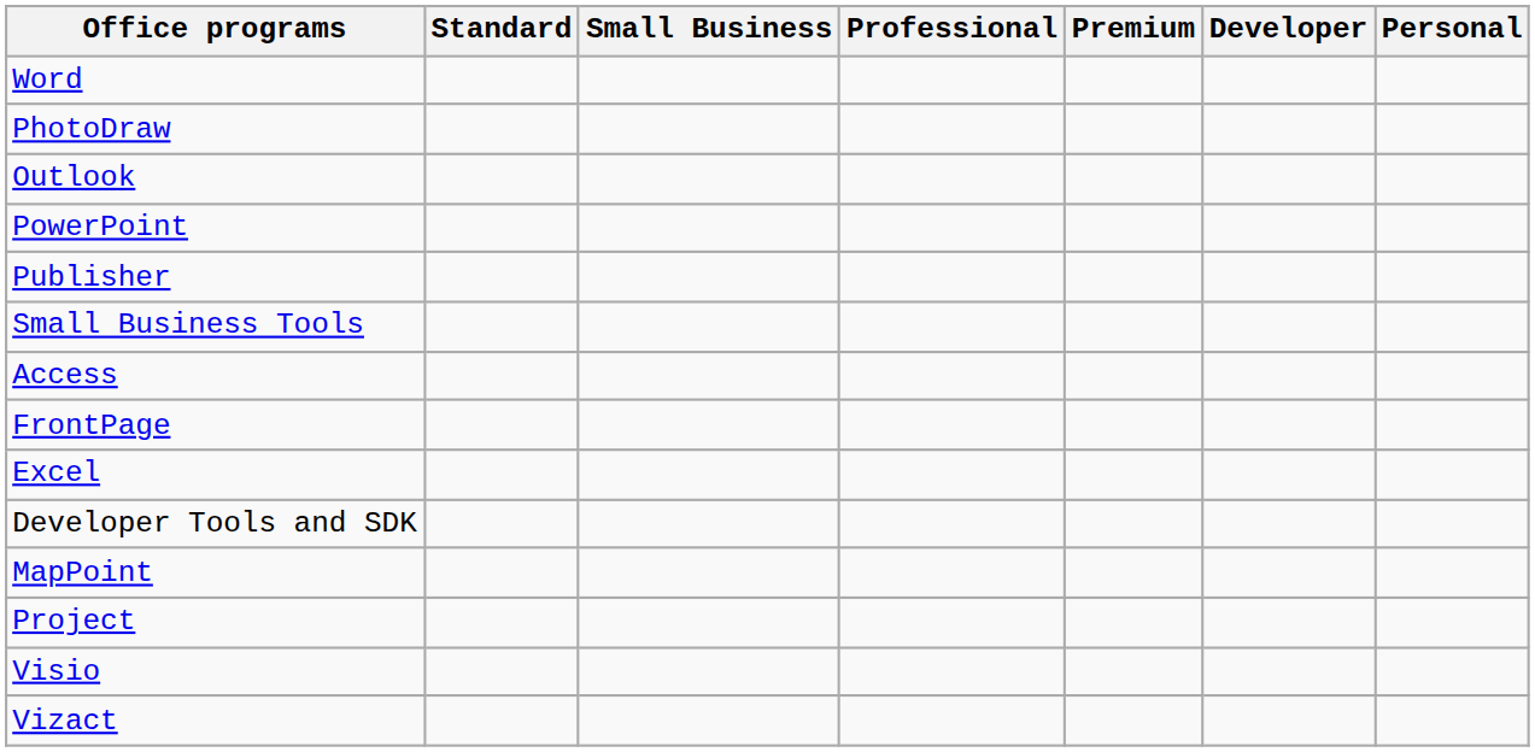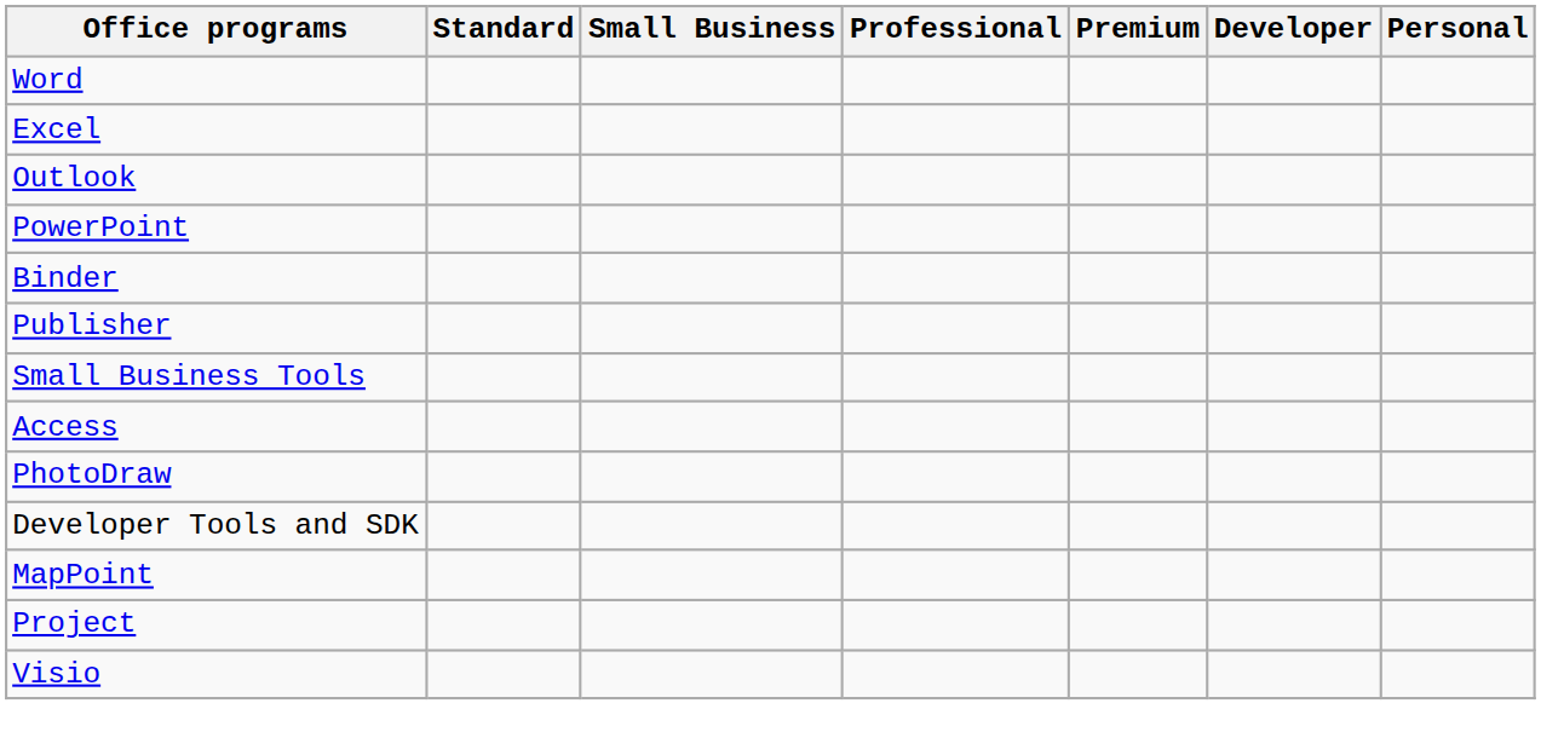 <table class="wikitable" style="font-size:90%; margin:auto">
 <tr>
 <th>Office programs</th>
 <th>Standard</th>
 <th>Small Business</th>
 <th>Professional</th>
 <th>Premium</th>
 <th>Developer</th>
 <th>Personal</th>
 </tr>
 <tr>
 <td><a href='#'>Word</a></td>
 <td></td>
 <td></td>
 <td></td>
 <td></td>
 <td></td>
 <td></td>
 </tr>
 <tr>
-<td><a href='#'>PhotoDraw</a></td>
+<td><a href='#'>Excel</a></td>
 <td></td>
 <td></td>
 <td></td>
 <td></td>
 <td></td>
 <td></td>
 </tr>
 <tr>
 <td><a href='#'>Outlook</a></td>
 <td></td>
 <td></td>
 <td></td>
 <td></td>
 <td></td>
 <td></td>
 </tr>
 <tr>
 <td><a href='#'>PowerPoint</a></td>
+<td></td>
+<td></td>
+<td></td>
+<td></td>
+<td></td>
+<td></td>
+</tr>
+<tr>
+<td><a href='#'>Binder</a></td>
 <td></td>
 <td></td>
 <td></td>
 <td></td>
 <td></td>
 <td></td>
 </tr>
 <tr>
 <td><a href='#'>Publisher</a></td>
 <td></td>
 <td></td>
 <td></td>
 <td></td>
 <td></td>
 <td></td>
 </tr>
 <tr>
 <td><a href='#'>Small Business Tools</a> </td>
 <td></td>
 <td></td>
 <td></td>
 <td></td>
 <td></td>
 <td></td>
 </tr>
 <tr>
 <td><a href='#'>Access</a></td>
 <td></td>
 <td></td>
 <td></td>
 <td></td>
 <td></td>
 <td></td>
 </tr>
 <tr>
-<td><a href='#'>FrontPage</a></td>
-<td></td>
-<td></td>
-<td></td>
-<td></td>
-<td></td>
-<td></td>
-</tr>
-<tr>
-<td><a href='#'>Excel</a></td>
+<td><a href='#'>PhotoDraw</a></td>
 <td></td>
 <td></td>
 <td></td>
 <td></td>
 <td></td>
 <td></td>
 </tr>
 <tr>
 <td>Developer Tools and SDK</td>
 <td></td>
 <td></td>
 <td></td>
 <td></td>
 <td></td>
 <td></td>
 </tr>
 <tr>
 <td><a href='#'>MapPoint</a></td>
 <td></td>
 <td></td>
 <td></td>
 <td></td>
 <td></td>
 <td></td>
 </tr>
 <tr>
 <td><a href='#'>Project</a></td>
 <td></td>
 <td></td>
 <td></td>
 <td></td>
 <td></td>
 <td></td>
 </tr>
 <tr>
 <td><a href='#'>Visio</a></td>
 <td></td>
 <td></td>
 <td></td>
 <td></td>
 <td></td>
 <td></td>
 </tr>
-<tr>
-<td><a href='#'>Vizact</a></td>
-<td></td>
-<td></td>
-<td></td>
-<td></td>
-<td></td>
-<td></td>
-</tr>
 </table>
